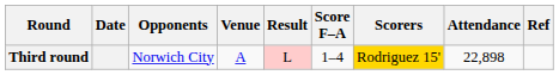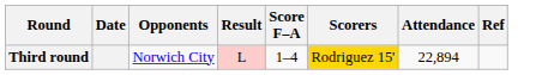 <table class="wikitable plainrowheaders" style="text-align:center">
 <tr>
 <th scope="col">Round</th>
 <th scope="col">Date</th>
 <th scope="col">Opponents</th>
-<th scope="col">Venue</th>
 <th scope="col">Result</th>
 <th scope="col">Score<br>F–A</th>
 <th scope="col" class="unsortable">Scorers</th>
 <th scope="col">Attendance</th>
 <th scope="col" class="unsortable">Ref</th>
 </tr>
 <tr>
 <th scope="row">Third round</th>
 <th scope="row"></th>
 <td align="left"><a href='#'>Norwich City</a></td>
-<td><a href='#'>A</a></td>
 <td style="background-color:#FFCCCC">L</td>
 <td>1–4</td>
 <td align="left" style="background: gold;">Rodriguez 15'</td>
-<td>22,898</td>
+<td>22,894</td>
 <td></td>
 </tr>
 </table>
